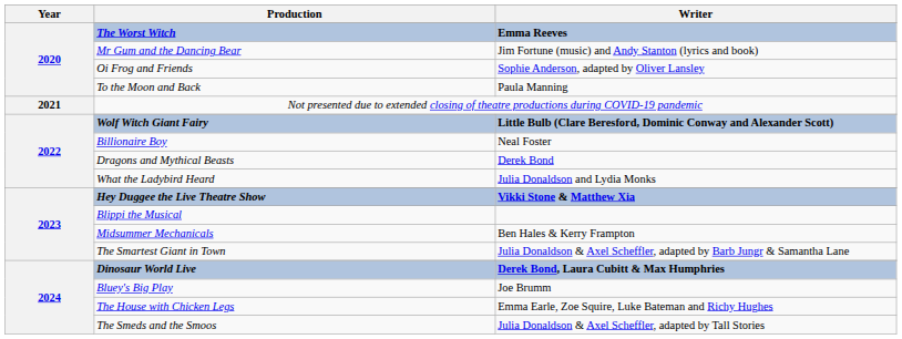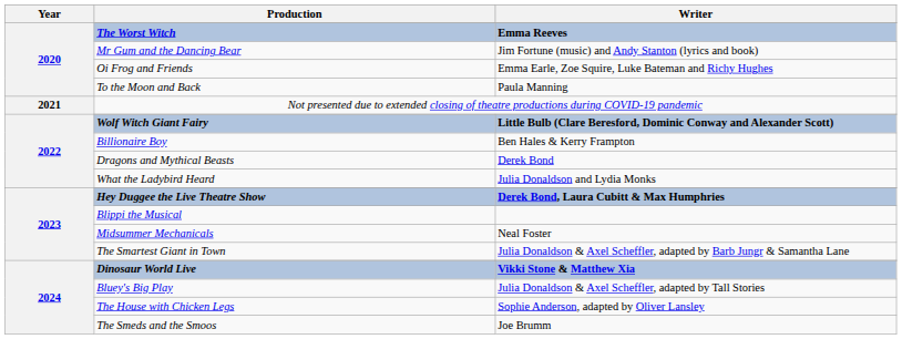 <table class="wikitable" style="width:98%;">
 <tr style="background:#bebebe;">
 <th style="width:10%;">Year</th>
 <th style="width:45%;">Production</th>
 <th style="width:45%;">Writer</th>
 </tr>
 <tr>
 <th rowspan="5" align="center"><a href='#'>2020</a></th>
 </tr>
 <tr style="background:#B0C4DE">
 <td><strong><em><a href='#'>The Worst Witch</a></em></strong></td>
 <td><strong>Emma Reeves</strong></td>
 </tr>
 <tr>
 <td><a href='#'><em>Mr Gum and the Dancing Bear</em></a></td>
 <td>Jim Fortune (music) and <a href='#'>Andy Stanton</a> (lyrics and book)</td>
 </tr>
 <tr>
 <td><em>Oi Frog and Friends</em></td>
-<td><a href='#'>Sophie Anderson</a>, adapted by <a href='#'>Oliver Lansley</a></td>
+<td>Emma Earle, Zoe Squire, Luke Bateman and <a href='#'>Richy Hughes</a></td>
 </tr>
 <tr>
 <td><em>To the Moon and Back</em></td>
 <td>Paula Manning</td>
 </tr>
 <tr>
 <th align="center">2021</th>
 <td colspan=2 align="center"><em>Not presented due to extended <a href='#'>closing of theatre productions during COVID-19 pandemic</a></em></td>
 </tr>
 <tr>
 <th rowspan="5"><a href='#'>2022</a></th>
 </tr>
 <tr style="background:#B0C4DE">
 <td><strong><em>Wolf Witch Giant Fairy</em></strong></td>
 <td><strong>Little Bulb (Clare Beresford, Dominic Conway and Alexander Scott)</strong></td>
 </tr>
 <tr>
 <td><em><a href='#'>Billionaire Boy</a></em></td>
-<td>Neal Foster</td>
+<td>Ben Hales & Kerry Frampton</td>
 </tr>
 <tr>
 <td><em>Dragons and Mythical Beasts</em></td>
 <td><a href='#'>Derek Bond</a></td>
 </tr>
 <tr>
 <td><em>What the Ladybird Heard</em></td>
 <td><a href='#'>Julia Donaldson</a> and Lydia Monks</td>
 </tr>
 <tr>
 <th rowspan="5"><a href='#'>2023</a></th>
 </tr>
 <tr style="background:#B0C4DE">
 <td><strong><em>Hey Duggee the Live Theatre Show</em></strong></td>
-<td><strong><a href='#'>Vikki Stone</a> & <a href='#'>Matthew Xia</a></strong></td>
+<td><strong><a href='#'>Derek Bond</a>, Laura Cubitt & Max Humphries</strong></td>
 </tr>
 <tr>
 <td><em><a href='#'>Blippi the Musical</a></em></td>
 </tr>
 <tr>
 <td><em><a href='#'>Midsummer Mechanicals</a></em></td>
-<td>Ben Hales & Kerry Frampton</td>
+<td>Neal Foster</td>
 </tr>
 <tr>
 <td><em>The Smartest Giant in Town</em></td>
 <td><a href='#'>Julia Donaldson</a> & <a href='#'>Axel Scheffler</a>, adapted by <a href='#'>Barb Jungr</a> & Samantha Lane</td>
 </tr>
 <tr>
 <th rowspan="8"><a href='#'>2024</a></th>
 </tr>
 <tr style="background:#B0C4DE">
 <td><strong><em>Dinosaur World Live</em></strong></td>
-<td><strong><a href='#'>Derek Bond</a>, Laura Cubitt & Max Humphries</strong></td>
+<td><strong><a href='#'>Vikki Stone</a> & <a href='#'>Matthew Xia</a></strong></td>
 </tr>
 <tr>
 <td><em><a href='#'>Bluey's Big Play</a></em></td>
-<td>Joe Brumm</td>
+<td><a href='#'>Julia Donaldson</a> & <a href='#'>Axel Scheffler</a>, adapted by Tall Stories</td>
 </tr>
 <tr>
 <td><em><a href='#'>The House with Chicken Legs</a></em></td>
-<td>Emma Earle, Zoe Squire, Luke Bateman and <a href='#'>Richy Hughes</a></td>
+<td><a href='#'>Sophie Anderson</a>, adapted by <a href='#'>Oliver Lansley</a></td>
 </tr>
 <tr>
 <td><em>The Smeds and the Smoos</em></td>
-<td><a href='#'>Julia Donaldson</a> & <a href='#'>Axel Scheffler</a>, adapted by Tall Stories</td>
+<td>Joe Brumm</td>
 </tr>
 </table>
